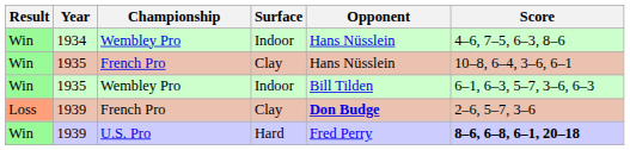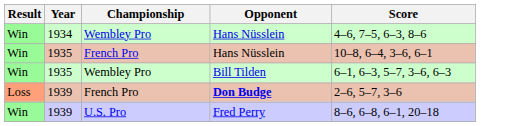 <table class="sortable wikitable">
 <tr>
 <th style="width:45px">Result</th>
 <th style="width:40px">Year</th>
 <th style="width:160px">Championship</th>
-<th style="width:50px">Surface</th>
 <th style="width:150px">Opponent</th>
 <th style="width:180px" class="unsortable">Score</th>
 </tr>
 <tr style="background:#CCFFCC;">
 <td style="background:#98FB98;">Win</td>
 <td>1934</td>
 <td><a href='#'>Wembley Pro</a></td>
-<td>Indoor</td>
 <td> <a href='#'>Hans Nüsslein</a></td>
 <td>4–6, 7–5, 6–3, 8–6</td>
 </tr>
 <tr style="background:#EBC2AF;">
 <td style="background:#98FB98;">Win</td>
 <td>1935</td>
 <td><a href='#'>French Pro</a></td>
-<td>Clay</td>
 <td> Hans Nüsslein</td>
 <td>10–8, 6–4, 3–6, 6–1</td>
 </tr>
 <tr style="background:#CCFFCC;">
 <td style="background:#98FB98;">Win</td>
 <td>1935</td>
 <td>Wembley Pro</td>
-<td>Indoor</td>
 <td> <a href='#'>Bill Tilden</a></td>
 <td>6–1, 6–3, 5–7, 3–6, 6–3</td>
 </tr>
 <tr style="background:#EBC2AF;">
 <td style="background:#FFA07A;">Loss</td>
 <td>1939</td>
 <td>French Pro</td>
-<td>Clay</td>
 <td><strong> <a href='#'>Don Budge</a></strong></td>
 <td>2–6, 5–7, 3–6</td>
 </tr>
 <tr style="background:#ccf;">
 <td style="background:#98FB98;">Win</td>
 <td>1939</td>
 <td><a href='#'>U.S. Pro</a></td>
-<td>Hard</td>
 <td> <a href='#'>Fred Perry</a></td>
-<td><strong>8–6, 6–8, 6–1, 20–18</strong></td>
+<td>8–6, 6–8, 6–1, 20–18</td>
 </tr>
 </table>
